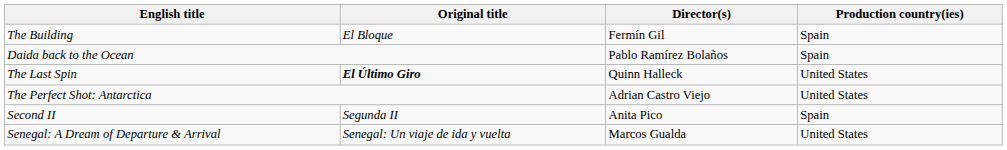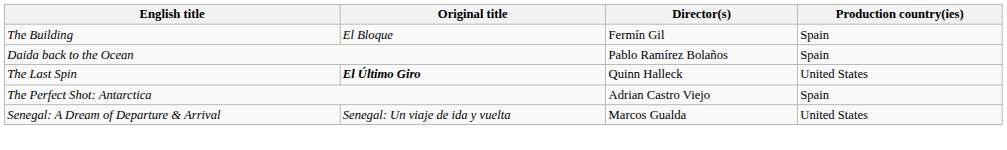 <table class="sortable wikitable" style="width:100%; margin-bottom:4px">
 <tr>
 <th scope="col">English title</th>
 <th scope="col">Original title</th>
 <th scope="col">Director(s)</th>
 <th scope="col">Production country(ies)</th>
 </tr>
 <tr>
 <td><em>The Building</em></td>
 <td><em>El Bloque</em></td>
 <td>Fermín Gil</td>
 <td>Spain</td>
 </tr>
 <tr>
 <td colspan=2><em>Daida back to the Ocean</em></td>
 <td>Pablo Ramírez Bolaños</td>
 <td>Spain</td>
 </tr>
 <tr>
 <td><em>The Last Spin</em></td>
 <td><strong><em>El Último Giro</em></strong></td>
 <td>Quinn Halleck</td>
 <td>United States</td>
 </tr>
 <tr>
 <td colspan=2><em>The Perfect Shot: Antarctica</em></td>
 <td>Adrian Castro Viejo</td>
-<td>United States</td>
-</tr>
-<tr>
-<td><em>Second II</em></td>
-<td><em>Segunda II</em></td>
-<td>Anita Pico</td>
 <td>Spain</td>
 </tr>
 <tr>
 <td><em>Senegal: A Dream of Departure & Arrival </em></td>
 <td><em>Senegal: Un viaje de ida y vuelta</em></td>
 <td>Marcos Gualda</td>
 <td>United States</td>
 </tr>
 </table>
